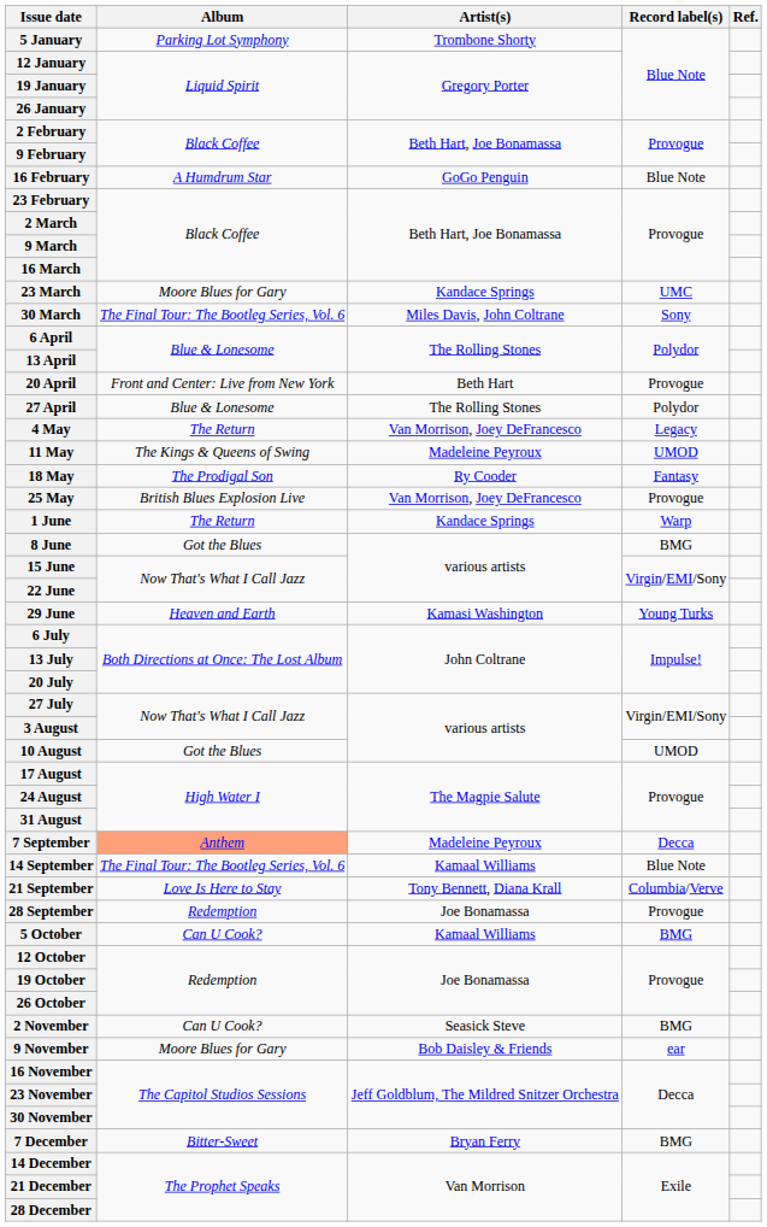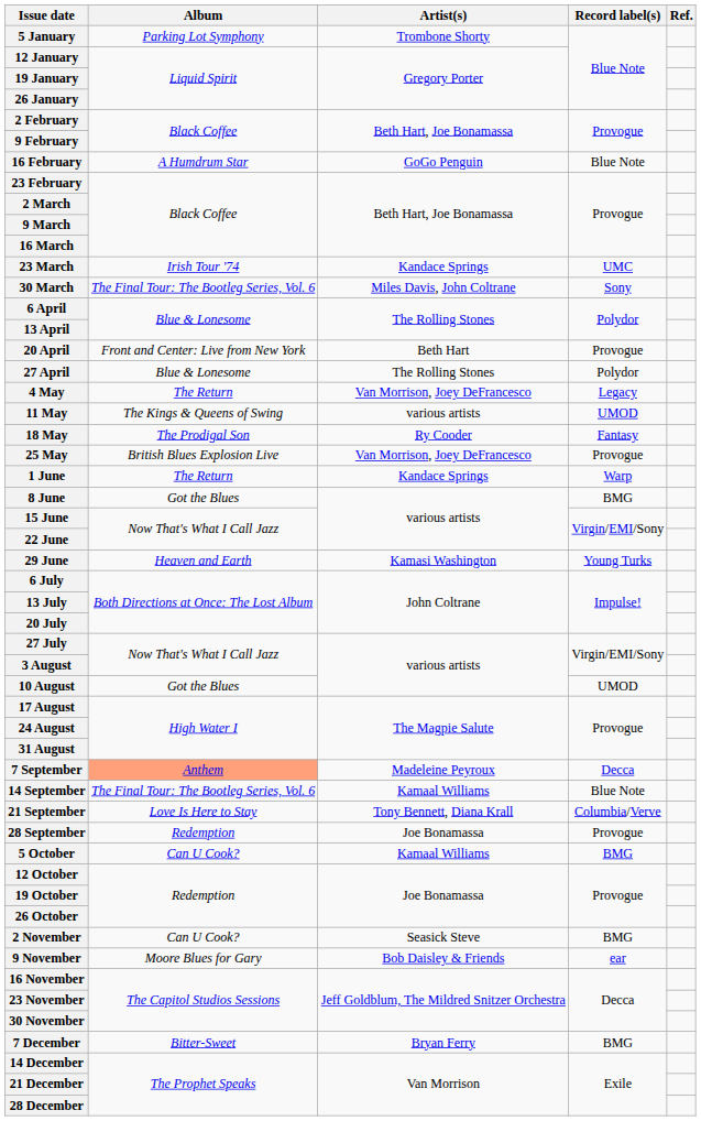 <table class="wikitable plainrowheaders" style="text-align:center">
 <tr>
 <th scope="col">Issue date</th>
 <th scope="col">Album</th>
 <th scope="col">Artist(s)</th>
 <th scope="col">Record label(s)</th>
 <th scope="col">Ref.</th>
 </tr>
 <tr>
 <th scope="row">5 January</th>
 <td><em><a href='#'>Parking Lot Symphony</a></em></td>
 <td><a href='#'>Trombone Shorty</a></td>
 <td rowspan="4"><a href='#'>Blue Note</a></td>
 <td></td>
 </tr>
 <tr>
 <th scope="row">12 January</th>
 <td rowspan="3"><em><a href='#'>Liquid Spirit</a></em></td>
 <td rowspan="3"><a href='#'>Gregory Porter</a></td>
 <td></td>
 </tr>
 <tr>
 <th scope="row">19 January</th>
 <td></td>
 </tr>
 <tr>
 <th scope="row">26 January</th>
 <td></td>
 </tr>
 <tr>
 <th scope="row">2 February</th>
 <td rowspan="2"><em><a href='#'>Black Coffee</a></em></td>
 <td rowspan="2"><a href='#'>Beth Hart</a>, <a href='#'>Joe Bonamassa</a></td>
 <td rowspan="2"><a href='#'>Provogue</a></td>
 <td></td>
 </tr>
 <tr>
 <th scope="row">9 February</th>
 <td></td>
 </tr>
 <tr>
 <th scope="row">16 February</th>
 <td><em><a href='#'>A Humdrum Star</a></em></td>
 <td><a href='#'>GoGo Penguin</a></td>
 <td>Blue Note</td>
 <td></td>
 </tr>
 <tr>
 <th scope="row">23 February</th>
 <td rowspan="4"><em>Black Coffee</em></td>
 <td rowspan="4">Beth Hart, Joe Bonamassa</td>
 <td rowspan="4">Provogue</td>
 <td></td>
 </tr>
 <tr>
 <th scope="row">2 March</th>
 <td></td>
 </tr>
 <tr>
 <th scope="row">9 March</th>
 <td></td>
 </tr>
 <tr>
 <th scope="row">16 March</th>
 <td></td>
 </tr>
 <tr>
 <th scope="row">23 March</th>
-<td><em>Moore Blues for Gary</em></td>
+<td><em><a href='#'>Irish Tour '74</a></em></td>
 <td><a href='#'>Kandace Springs</a></td>
 <td><a href='#'>UMC</a></td>
 <td></td>
 </tr>
 <tr>
 <th scope="row">30 March</th>
 <td><em><a href='#'>The Final Tour: The Bootleg Series, Vol. 6</a></em></td>
 <td><a href='#'>Miles Davis</a>, <a href='#'>John Coltrane</a></td>
 <td><a href='#'>Sony</a></td>
 <td></td>
 </tr>
 <tr>
 <th scope="row">6 April</th>
 <td rowspan="2"><em><a href='#'>Blue & Lonesome</a></em></td>
 <td rowspan="2"><a href='#'>The Rolling Stones</a></td>
 <td rowspan="2"><a href='#'>Polydor</a></td>
 <td></td>
 </tr>
 <tr>
 <th scope="row">13 April</th>
 <td></td>
 </tr>
 <tr>
 <th scope="row">20 April</th>
 <td><em>Front and Center: Live from New York</em></td>
 <td>Beth Hart</td>
 <td>Provogue</td>
 <td></td>
 </tr>
 <tr>
 <th scope="row">27 April</th>
 <td><em>Blue & Lonesome</em></td>
 <td>The Rolling Stones</td>
 <td>Polydor</td>
 <td></td>
 </tr>
 <tr>
 <th scope="row">4 May</th>
 <td><em><a href='#'>The Return</a></em></td>
 <td><a href='#'>Van Morrison</a>, <a href='#'>Joey DeFrancesco</a></td>
 <td><a href='#'>Legacy</a></td>
 <td></td>
 </tr>
 <tr>
 <th scope="row">11 May</th>
 <td><em>The Kings & Queens of Swing</em></td>
-<td><a href='#'>Madeleine Peyroux</a></td>
+<td>various artists</td>
 <td><a href='#'>UMOD</a></td>
 <td></td>
 </tr>
 <tr>
 <th scope="row">18 May</th>
 <td><em><a href='#'>The Prodigal Son</a></em></td>
 <td><a href='#'>Ry Cooder</a></td>
 <td><a href='#'>Fantasy</a></td>
 <td></td>
 </tr>
 <tr>
 <th scope="row">25 May</th>
 <td><em>British Blues Explosion Live</em></td>
 <td><a href='#'>Van Morrison</a>, <a href='#'>Joey DeFrancesco</a></td>
 <td>Provogue</td>
 <td></td>
 </tr>
 <tr>
 <th scope="row">1 June</th>
 <td><em><a href='#'>The Return</a></em></td>
 <td><a href='#'>Kandace Springs</a></td>
 <td><a href='#'>Warp</a></td>
 <td></td>
 </tr>
 <tr>
 <th scope="row">8 June</th>
 <td><em>Got the Blues</em></td>
 <td rowspan="3">various artists</td>
 <td>BMG</td>
 <td></td>
 </tr>
 <tr>
 <th scope="row">15 June</th>
 <td rowspan="2"><em>Now That's What I Call Jazz</em></td>
 <td rowspan="2"><a href='#'>Virgin</a>/<a href='#'>EMI</a>/Sony</td>
 <td></td>
 </tr>
 <tr>
 <th scope="row">22 June</th>
 <td></td>
 </tr>
 <tr>
 <th scope="row">29 June</th>
 <td><em><a href='#'>Heaven and Earth</a></em></td>
 <td><a href='#'>Kamasi Washington</a></td>
 <td><a href='#'>Young Turks</a></td>
 <td></td>
 </tr>
 <tr>
 <th scope="row">6 July</th>
 <td rowspan="3"><em><a href='#'>Both Directions at Once: The Lost Album</a></em></td>
 <td rowspan="3">John Coltrane</td>
 <td rowspan="3"><a href='#'>Impulse!</a></td>
 <td></td>
 </tr>
 <tr>
 <th scope="row">13 July</th>
 <td></td>
 </tr>
 <tr>
 <th scope="row">20 July</th>
 <td></td>
 </tr>
 <tr>
 <th scope="row">27 July</th>
 <td rowspan="2"><em>Now That's What I Call Jazz</em></td>
 <td rowspan="3">various artists</td>
 <td rowspan="2">Virgin/EMI/Sony</td>
 <td></td>
 </tr>
 <tr>
 <th scope="row">3 August</th>
 <td></td>
 </tr>
 <tr>
 <th scope="row">10 August</th>
 <td><em>Got the Blues</em></td>
 <td>UMOD</td>
 <td></td>
 </tr>
 <tr>
 <th scope="row">17 August</th>
 <td rowspan="3"><em><a href='#'>High Water I</a></em></td>
 <td rowspan="3"><a href='#'>The Magpie Salute</a></td>
 <td rowspan="3">Provogue</td>
 <td></td>
 </tr>
 <tr>
 <th scope="row">24 August</th>
 <td></td>
 </tr>
 <tr>
 <th scope="row">31 August</th>
 <td></td>
 </tr>
 <tr>
 <th scope="row">7 September</th>
 <td style="background: lightsalmon;"><em><a href='#'>Anthem</a></em></td>
 <td><a href='#'>Madeleine Peyroux</a></td>
 <td><a href='#'>Decca</a></td>
 <td></td>
 </tr>
 <tr>
 <th scope="row">14 September</th>
 <td><em><a href='#'>The Final Tour: The Bootleg Series, Vol. 6</a></em></td>
 <td><a href='#'>Kamaal Williams</a></td>
 <td>Blue Note</td>
 <td></td>
 </tr>
 <tr>
 <th scope="row">21 September</th>
 <td><em><a href='#'>Love Is Here to Stay</a></em></td>
 <td><a href='#'>Tony Bennett</a>, <a href='#'>Diana Krall</a></td>
 <td><a href='#'>Columbia</a>/<a href='#'>Verve</a></td>
 <td></td>
 </tr>
 <tr>
 <th scope="row">28 September</th>
 <td><em><a href='#'>Redemption</a></em></td>
 <td>Joe Bonamassa</td>
 <td>Provogue</td>
 <td></td>
 </tr>
 <tr>
 <th scope="row">5 October</th>
 <td><em><a href='#'>Can U Cook?</a></em></td>
 <td><a href='#'>Kamaal Williams</a></td>
 <td><a href='#'>BMG</a></td>
 <td></td>
 </tr>
 <tr>
 <th scope="row">12 October</th>
 <td rowspan="3"><em>Redemption</em></td>
 <td rowspan="3">Joe Bonamassa</td>
 <td rowspan="3">Provogue</td>
 <td></td>
 </tr>
 <tr>
 <th scope="row">19 October</th>
 <td></td>
 </tr>
 <tr>
 <th scope="row">26 October</th>
 <td></td>
 </tr>
 <tr>
 <th scope="row">2 November</th>
 <td><em>Can U Cook?</em></td>
 <td>Seasick Steve</td>
 <td>BMG</td>
 <td></td>
 </tr>
 <tr>
 <th scope="row">9 November</th>
 <td><em>Moore Blues for Gary</em></td>
 <td><a href='#'>Bob Daisley & Friends</a></td>
 <td><a href='#'>ear</a></td>
 <td></td>
 </tr>
 <tr>
 <th scope="row">16 November</th>
 <td rowspan="3"><em><a href='#'>The Capitol Studios Sessions</a></em></td>
 <td rowspan="3"><a href='#'>Jeff Goldblum, The Mildred Snitzer Orchestra</a></td>
 <td rowspan="3">Decca</td>
 <td></td>
 </tr>
 <tr>
 <th scope="row">23 November</th>
 <td></td>
 </tr>
 <tr>
 <th scope="row">30 November</th>
 <td></td>
 </tr>
 <tr>
 <th scope="row">7 December</th>
 <td><em><a href='#'>Bitter-Sweet</a></em></td>
 <td><a href='#'>Bryan Ferry</a></td>
 <td>BMG</td>
 <td></td>
 </tr>
 <tr>
 <th scope="row">14 December</th>
 <td rowspan="3"><em><a href='#'>The Prophet Speaks</a></em></td>
 <td rowspan="3">Van Morrison</td>
 <td rowspan="3">Exile</td>
 <td></td>
 </tr>
 <tr>
 <th scope="row">21 December</th>
 <td></td>
 </tr>
 <tr>
 <th scope="row">28 December</th>
 <td></td>
 </tr>
 </table>
